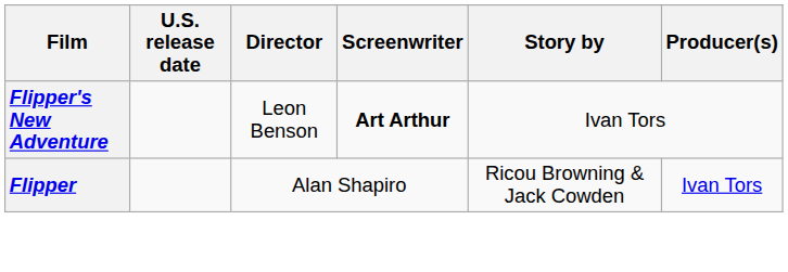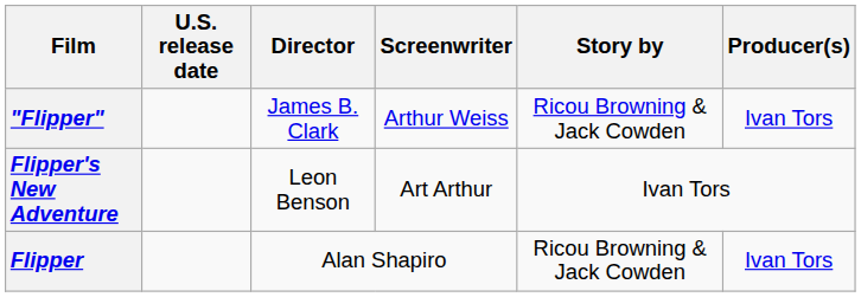 <table class="wikitable plainrowheaders" style="text-align:center" width=100%>
 <tr>
 <th scope="col" style="width:16%;">Film</th>
 <th scope="col">U.S. <br>release date</th>
 <th scope="col">Director</th>
 <th scope="col">Screenwriter</th>
 <th scope="col">Story by</th>
 <th scope="col">Producer(s)</th>
 </tr>
 <tr>
+<th scope="row" style="text-align:left"><em><a href='#'>"Flipper"</a></em></th>
+<td style="text-align:center"></td>
+<td><a href='#'>James B. Clark</a></td>
+<td><a href='#'>Arthur Weiss</a></td>
+<td><a href='#'>Ricou Browning</a> & Jack Cowden</td>
+<td><a href='#'>Ivan Tors</a></td>
+</tr>
+<tr>
 <th scope="row" style="text-align:left"><em><a href='#'>Flipper's New Adventure</a></em></th>
 <td style="text-align:center"></td>
 <td>Leon Benson</td>
-<td><strong>Art Arthur</strong></td>
+<td>Art Arthur</td>
 <td colspan="2">Ivan Tors</td>
 </tr>
 <tr>
 <th scope="row" style="text-align:left"><em><a href='#'>Flipper</a></em></th>
 <td style="text-align:center"></td>
 <td colspan="2">Alan Shapiro</td>
 <td>Ricou Browning & Jack Cowden</td>
 <td><a href='#'>Ivan Tors</a></td>
 </tr>
 </table>
